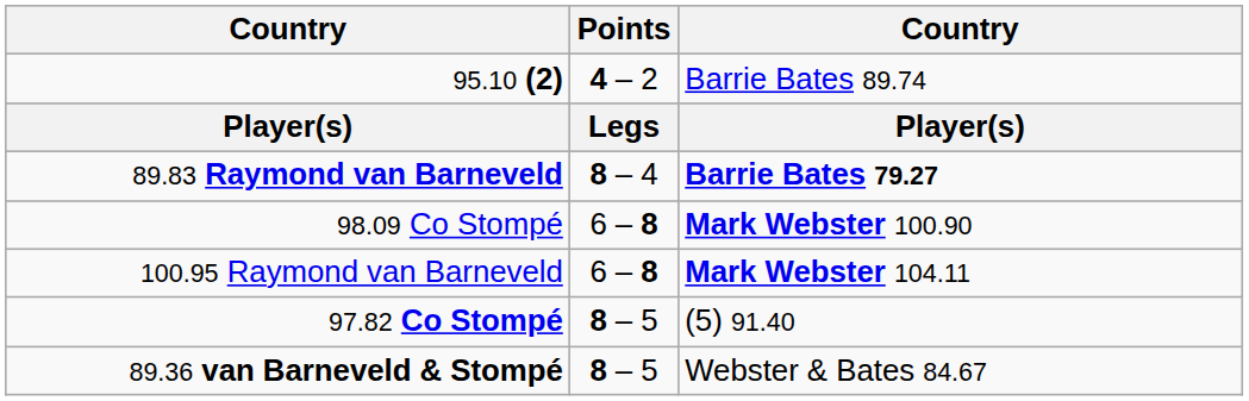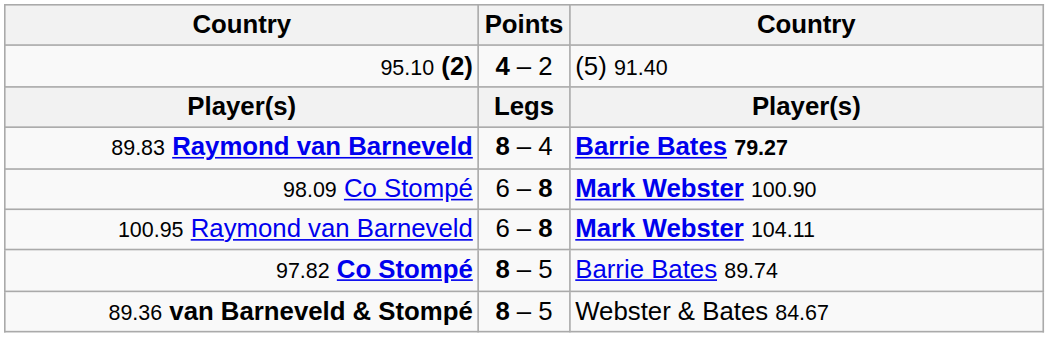 <table class=wikitable style="text-align:center">
 <tr>
 <th width=287>Country</th>
 <th width=1>Points</th>
 <th width=287>Country</th>
 </tr>
 <tr align=left>
 <td align=right><small><span>95.10</span></small> <strong> (2)</strong></td>
 <td align=center><strong>4</strong> – 2</td>
-<td><a href='#'>Barrie Bates</a> <small><span>89.74</span></small></td>
+<td> (5) <small><span>91.40</span></small></td>
 </tr>
 <tr>
 <th width=287>Player(s)</th>
 <th width=1>Legs</th>
 <th width=287>Player(s)</th>
 </tr>
 <tr align=left>
 <td align=right><small><span>89.83</span></small> <strong><a href='#'>Raymond van Barneveld</a></strong></td>
 <td align=center><strong>8</strong> – 4</td>
 <td><strong><a href='#'>Barrie Bates</a> <small><span>79.27</span></small></strong></td>
 </tr>
 <tr align=left>
 <td align=right><small><span>98.09</span></small> <a href='#'>Co Stompé</a></td>
 <td align=center>6 – <strong>8</strong></td>
 <td><strong><a href='#'>Mark Webster</a></strong> <small><span>100.90</span></small></td>
 </tr>
 <tr align=left>
 <td align=right><small><span>100.95</span></small> <a href='#'>Raymond van Barneveld</a></td>
 <td align=center>6 – <strong>8</strong></td>
 <td><strong><a href='#'>Mark Webster</a></strong> <small><span>104.11</span></small></td>
 </tr>
 <tr align=left>
 <td align=right><small><span>97.82</span></small> <strong><a href='#'>Co Stompé</a></strong></td>
 <td align=center><strong>8</strong> – 5</td>
-<td> (5) <small><span>91.40</span></small></td>
+<td><a href='#'>Barrie Bates</a> <small><span>89.74</span></small></td>
 </tr>
 <tr align=left>
 <td align=right><small><span>89.36</span></small> <strong>van Barneveld & Stompé</strong></td>
 <td align=center><strong>8</strong> – 5</td>
 <td>Webster & Bates <small><span>84.67</span></small></td>
 </tr>
 </table>
